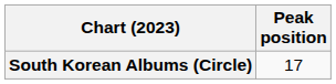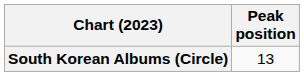 <table class="wikitable plainrowheaders" style="text-align:center">
 <tr>
 <th scope="col">Chart (2023)</th>
 <th scope="col">Peak<br>position</th>
 </tr>
 <tr>
 <th scope="row">South Korean Albums (Circle)</th>
-<td>17</td>
+<td>13</td>
 </tr>
 </table>
